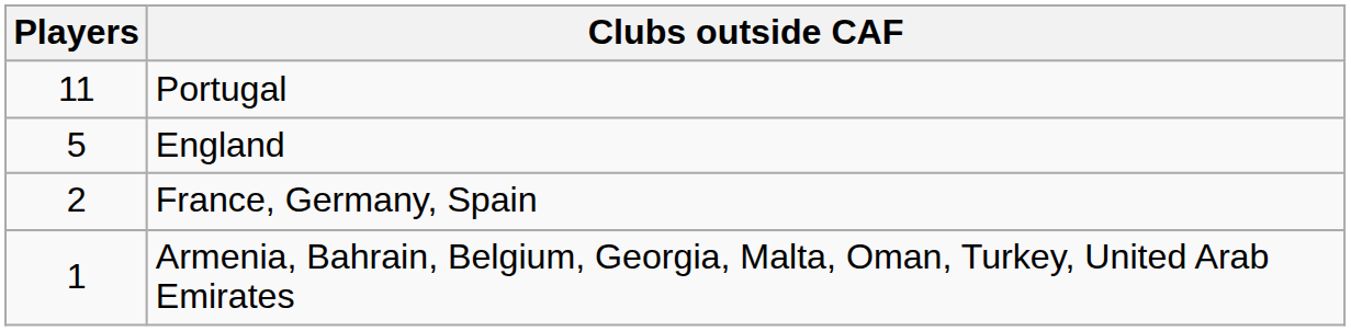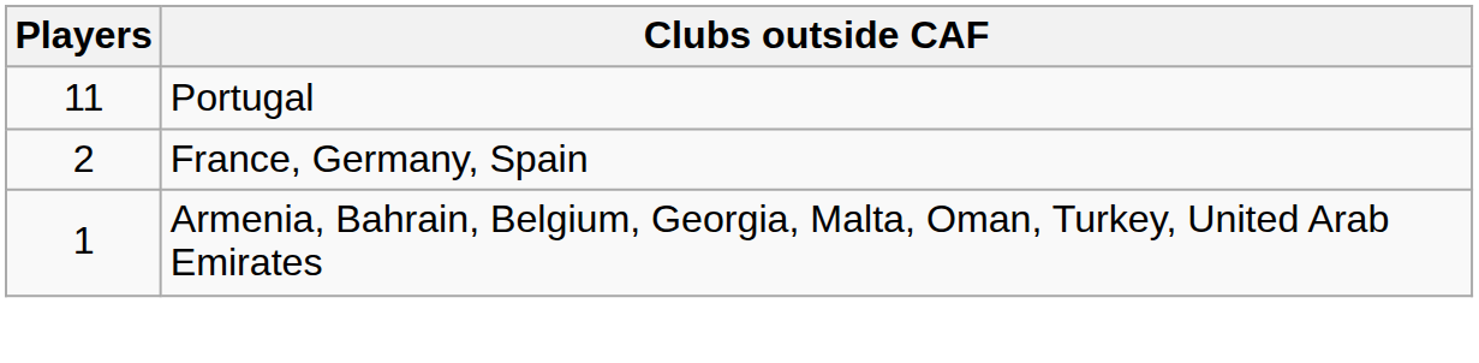 <table class="wikitable">
 <tr>
 <th>Players</th>
 <th>Clubs outside CAF</th>
 </tr>
 <tr>
 <td align="center">11</td>
 <td> Portugal</td>
 </tr>
 <tr>
-<td align="center">5</td>
-<td> England</td>
-</tr>
-<tr>
 <td align="center">2</td>
 <td> France,  Germany,  Spain</td>
 </tr>
 <tr>
 <td align="center">1</td>
 <td> Armenia,  Bahrain,  Belgium,  Georgia,  Malta,  Oman,  Turkey,  United Arab Emirates</td>
 </tr>
 </table>
